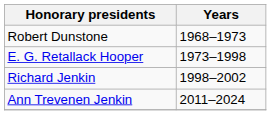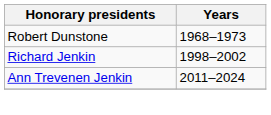 <table class="wikitable">
 <tr>
 <th>Honorary presidents</th>
 <th>Years</th>
 </tr>
 <tr>
 <td style="width:200px;">Robert Dunstone</td>
 <td style="width:100px;">1968–1973</td>
-</tr>
-<tr>
-<td style="width:200px;"><a href='#'>E. G. Retallack Hooper</a></td>
-<td style="width:100px;">1973–1998</td>
 </tr>
 <tr>
 <td style="width:200px;"><a href='#'>Richard Jenkin</a></td>
 <td style="width:100px;">1998–2002</td>
 </tr>
 <tr>
 <td style="width:200px;"><a href='#'>Ann Trevenen Jenkin</a></td>
 <td style="width:100px;">2011–2024</td>
 </tr>
 <tr>
 </tr>
 </table>
